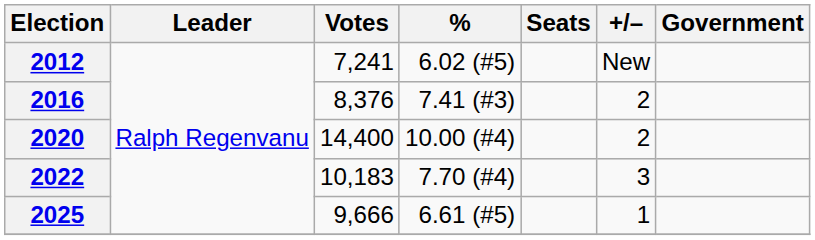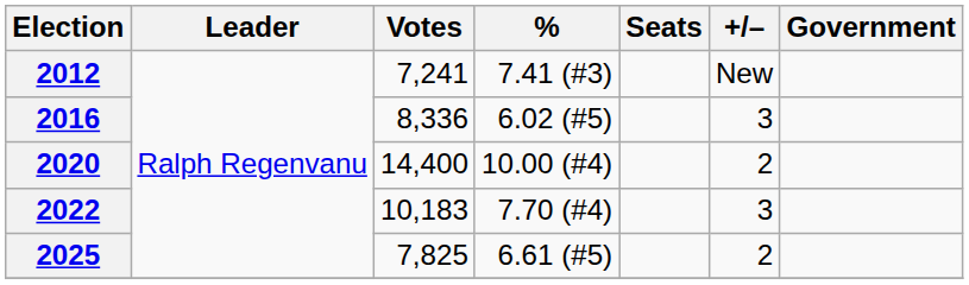 <table class="wikitable" style="text-align:right">
 <tr>
 <th>Election</th>
 <th>Leader</th>
 <th>Votes</th>
 <th>%</th>
 <th>Seats</th>
 <th>+/–</th>
 <th>Government</th>
 </tr>
 <tr>
 <th><a href='#'>2012</a></th>
 <td rowspan=5><a href='#'>Ralph Regenvanu</a></td>
 <td>7,241</td>
-<td>6.02 (#5)</td>
+<td>7.41 (#3)</td>
 <td></td>
 <td>New</td>
 <td></td>
 </tr>
 <tr>
 <th><a href='#'>2016</a></th>
-<td>8,376</td>
-<td>7.41 (#3)</td>
+<td>8,336</td>
+<td>6.02 (#5)</td>
 <td></td>
-<td> 2</td>
+<td> 3</td>
 <td></td>
 </tr>
 <tr>
 <th><a href='#'>2020</a></th>
 <td>14,400</td>
 <td>10.00 (#4)</td>
 <td></td>
 <td> 2</td>
 <td></td>
 </tr>
 <tr>
 <th><a href='#'>2022</a></th>
 <td>10,183</td>
 <td>7.70 (#4)</td>
 <td></td>
 <td> 3</td>
 <td></td>
 </tr>
 <tr>
 <th><a href='#'>2025</a></th>
-<td>9,666</td>
+<td>7,825</td>
 <td>6.61 (#5)</td>
 <td></td>
-<td> 1</td>
+<td> 2</td>
 <td></td>
 </tr>
 <tr>
 </tr>
 </table>
